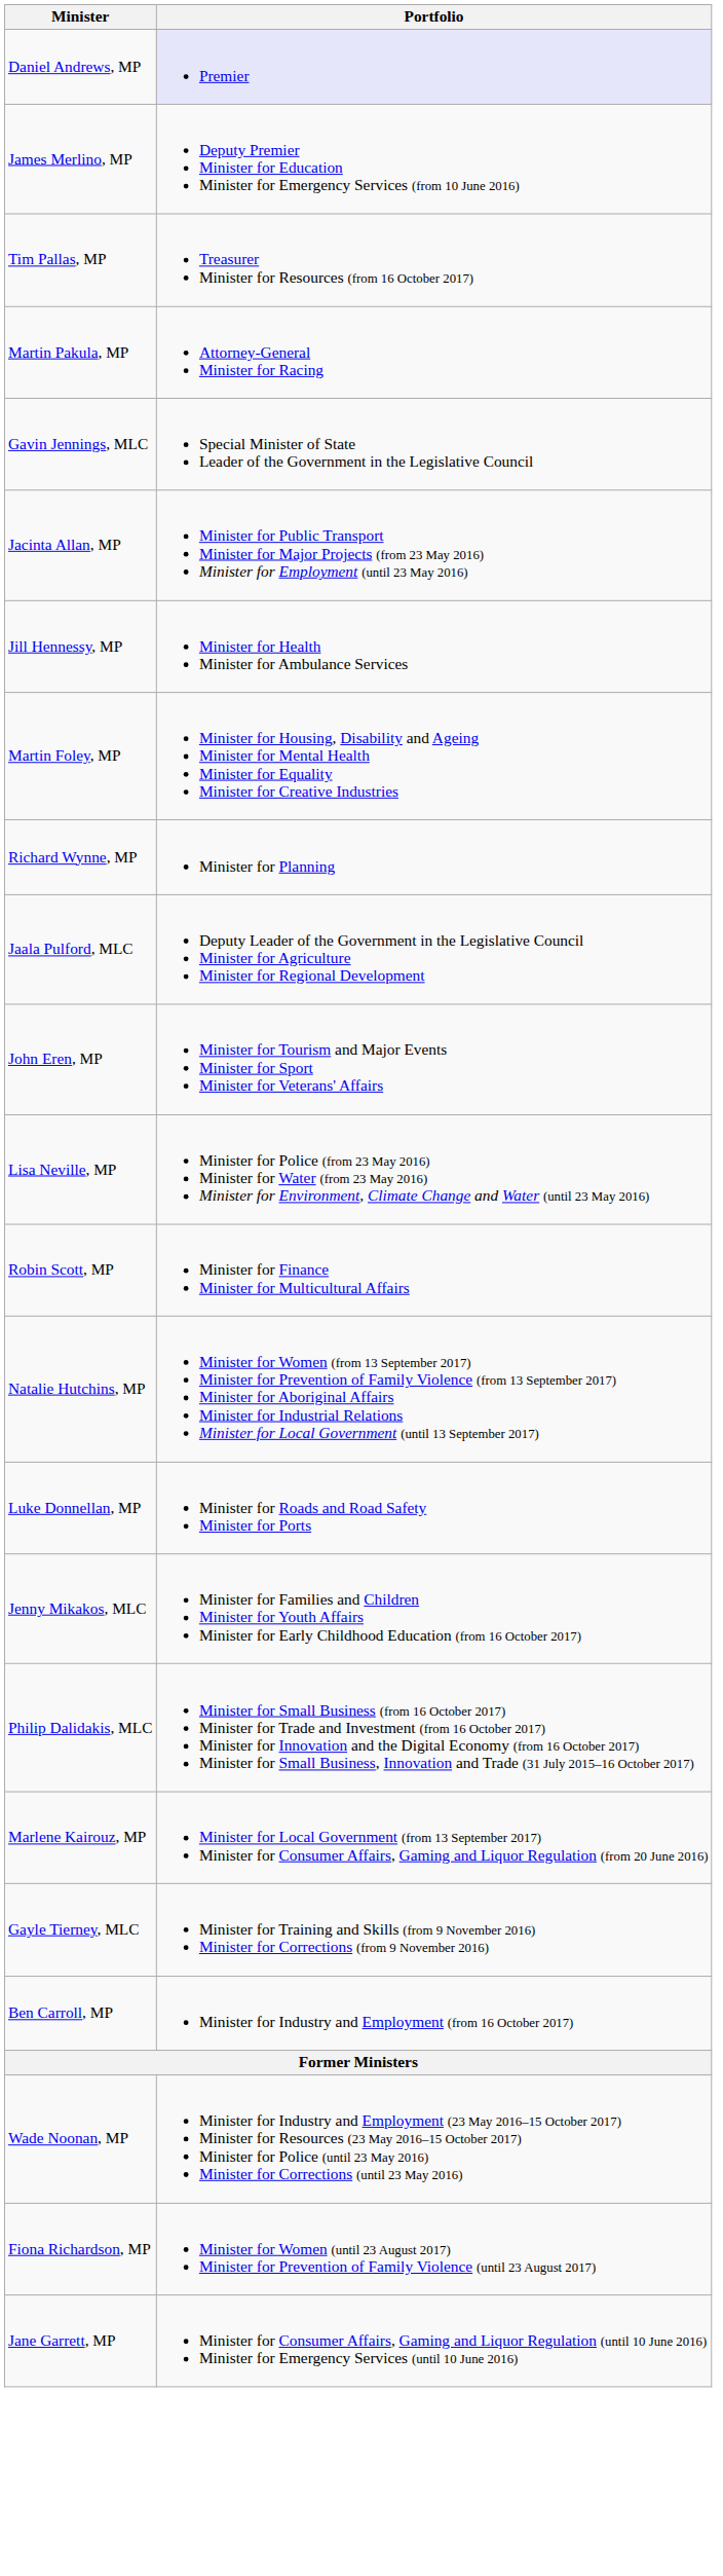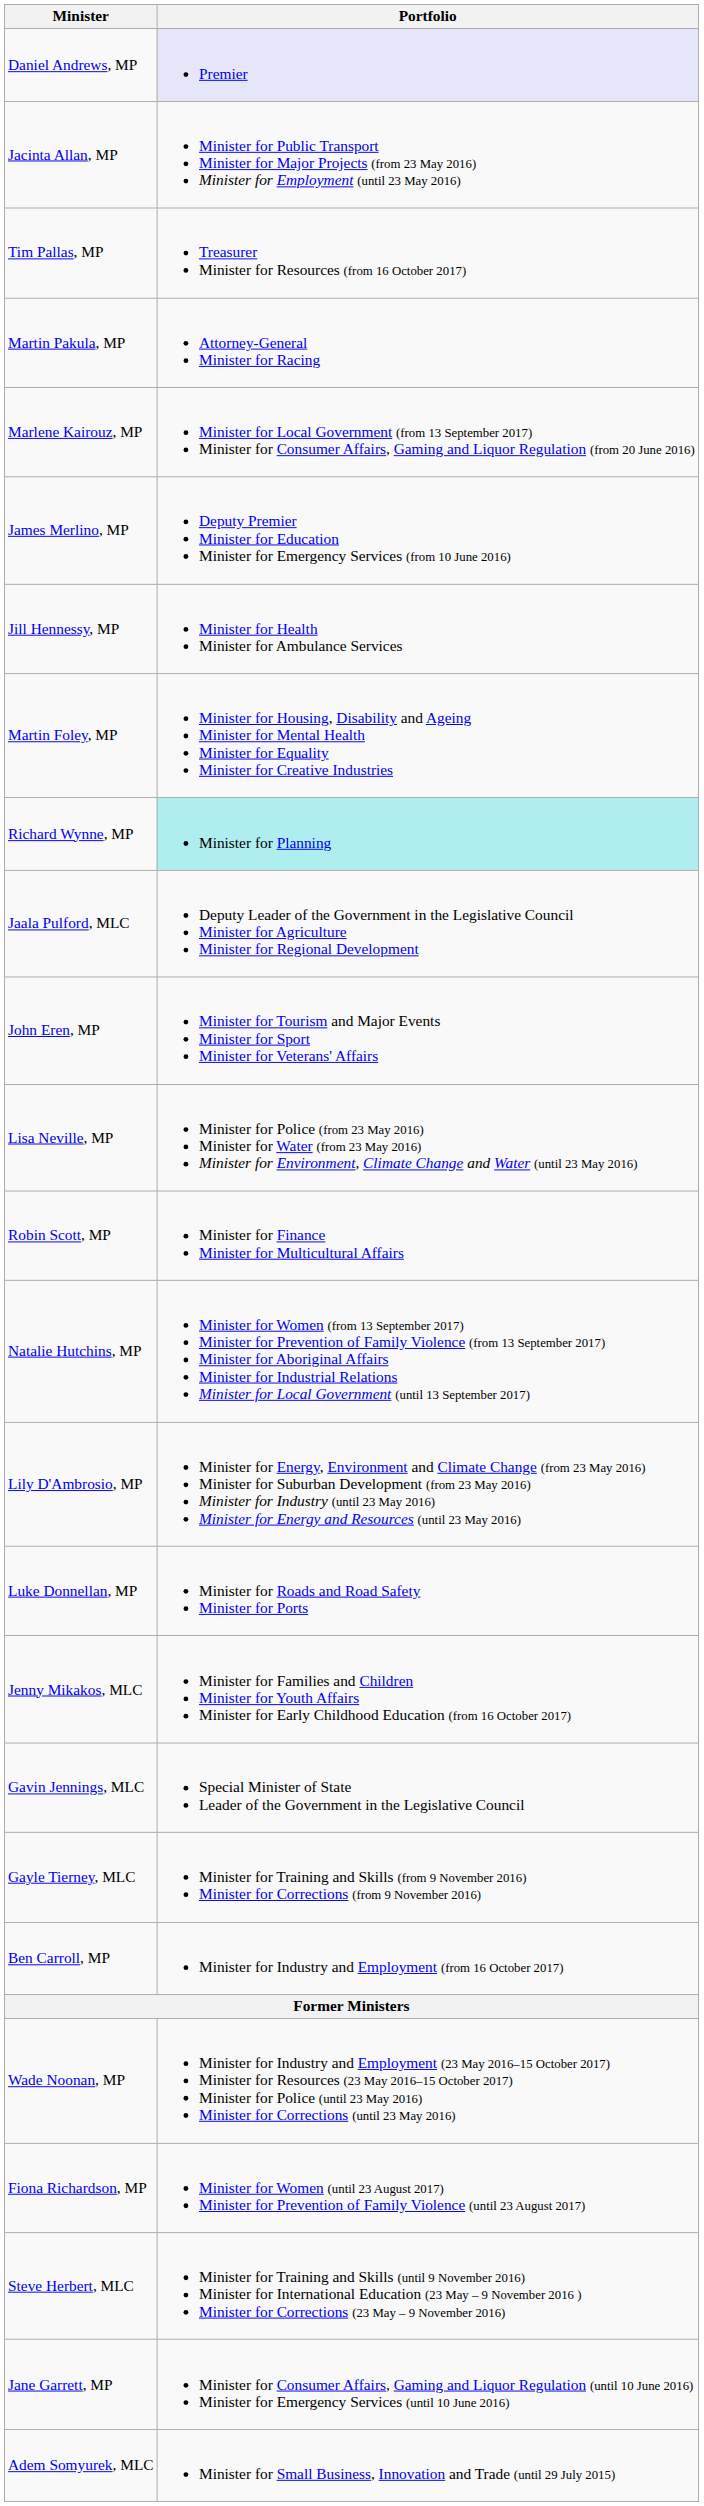 <table class="wikitable">
 <tr>
 <th><strong>Minister</strong></th>
 <th><strong>Portfolio</strong></th>
 </tr>
 <tr>
 <td><a href='#'>Daniel Andrews</a>, MP</td>
 <td style="background: lavender;"><br><ul><li><a href='#'>Premier</a></li></ul></td>
 </tr>
 <tr>
-<td><a href='#'>James Merlino</a>, MP</td>
-<td><br><ul><li><a href='#'>Deputy Premier</a></li><li><a href='#'>Minister for Education</a></li><li>Minister for Emergency Services <small>(from 10 June 2016)</small></li></ul></td>
+<td><a href='#'>Jacinta Allan</a>, MP</td>
+<td><br><ul><li><a href='#'>Minister for Public Transport</a></li><li><a href='#'>Minister for Major Projects</a> <small>(from 23 May 2016)</small></li><li><em>Minister for <a href='#'>Employment</a></em> <small>(until 23 May 2016)</small></li></ul></td>
 </tr>
 <tr>
 <td><a href='#'>Tim Pallas</a>, MP</td>
 <td><br><ul><li><a href='#'>Treasurer</a></li><li>Minister for Resources <small>(from 16 October 2017)</small></li></ul></td>
 </tr>
 <tr>
 <td><a href='#'>Martin Pakula</a>, MP</td>
 <td><br><ul><li><a href='#'>Attorney-General</a></li><li><a href='#'>Minister for Racing</a></li></ul></td>
 </tr>
 <tr>
-<td><a href='#'>Gavin Jennings</a>, MLC</td>
-<td><br><ul><li>Special Minister of State</li><li>Leader of the Government in the Legislative Council</li></ul></td>
+<td><a href='#'>Marlene Kairouz</a>, MP</td>
+<td><br><ul><li><a href='#'>Minister for Local Government</a> <small>(from 13 September 2017)</small></li><li>Minister for <a href='#'>Consumer Affairs</a>, <a href='#'>Gaming and Liquor Regulation</a> <small>(from 20 June 2016)</small></li></ul></td>
 </tr>
 <tr>
-<td><a href='#'>Jacinta Allan</a>, MP</td>
-<td><br><ul><li><a href='#'>Minister for Public Transport</a></li><li><a href='#'>Minister for Major Projects</a> <small>(from 23 May 2016)</small></li><li><em>Minister for <a href='#'>Employment</a></em> <small>(until 23 May 2016)</small></li></ul></td>
+<td><a href='#'>James Merlino</a>, MP</td>
+<td><br><ul><li><a href='#'>Deputy Premier</a></li><li><a href='#'>Minister for Education</a></li><li>Minister for Emergency Services <small>(from 10 June 2016)</small></li></ul></td>
 </tr>
 <tr>
 <td><a href='#'>Jill Hennessy</a>, MP</td>
 <td><br><ul><li><a href='#'>Minister for Health</a></li><li>Minister for Ambulance Services</li></ul></td>
 </tr>
 <tr>
 <td><a href='#'>Martin Foley</a>, MP</td>
 <td><br><ul><li><a href='#'>Minister for Housing</a>, <a href='#'>Disability</a> and <a href='#'>Ageing</a></li><li><a href='#'>Minister for Mental Health</a></li><li><a href='#'>Minister for Equality</a></li><li><a href='#'>Minister for Creative Industries</a></li></ul></td>
 </tr>
 <tr>
 <td><a href='#'>Richard Wynne</a>, MP</td>
-<td><br><ul><li>Minister for <a href='#'>Planning</a></li></ul></td>
+<td style="background: paleturquoise;"><br><ul><li>Minister for <a href='#'>Planning</a></li></ul></td>
 </tr>
 <tr>
 <td><a href='#'>Jaala Pulford</a>, MLC</td>
 <td><br><ul><li>Deputy Leader of the Government in the Legislative Council</li><li><a href='#'>Minister for Agriculture</a></li><li><a href='#'>Minister for Regional Development</a></li></ul></td>
 </tr>
 <tr>
 <td><a href='#'>John Eren</a>, MP</td>
 <td><br><ul><li><a href='#'>Minister for Tourism</a> and Major Events</li><li><a href='#'>Minister for Sport</a></li><li><a href='#'>Minister for Veterans' Affairs</a></li></ul></td>
 </tr>
 <tr>
 <td><a href='#'>Lisa Neville</a>, MP</td>
 <td><br><ul><li>Minister for Police <small>(from 23 May 2016)</small></li><li>Minister for <a href='#'>Water</a> <small>(from 23 May 2016)</small></li><li><em>Minister for <a href='#'>Environment</a>, <a href='#'>Climate Change</a> and <a href='#'>Water</a></em> <small>(until 23 May 2016)</small></li></ul></td>
 </tr>
 <tr>
 <td><a href='#'>Robin Scott</a>, MP</td>
 <td><br><ul><li>Minister for <a href='#'>Finance</a></li><li><a href='#'>Minister for Multicultural Affairs</a></li></ul></td>
 </tr>
 <tr>
 <td><a href='#'>Natalie Hutchins</a>, MP</td>
 <td><br><ul><li><a href='#'>Minister for Women</a> <small>(from 13 September 2017)</small></li><li><a href='#'>Minister for Prevention of Family Violence</a> <small>(from 13 September 2017)</small></li><li><a href='#'>Minister for Aboriginal Affairs</a></li><li><a href='#'>Minister for Industrial Relations</a></li><li><em><a href='#'>Minister for Local Government</a></em> <small>(until 13 September 2017)</small></li></ul></td>
 </tr>
 <tr>
+<td><a href='#'>Lily D'Ambrosio</a>, MP</td>
+<td><br><ul><li>Minister for <a href='#'>Energy</a>, <a href='#'>Environment</a> and <a href='#'>Climate Change</a> <small>(from 23 May 2016)</small></li><li>Minister for Suburban Development <small>(from 23 May 2016)</small></li><li><em>Minister for Industry</em> <small>(until 23 May 2016)</small></li><li><em><a href='#'>Minister for Energy and Resources</a></em> <small>(until 23 May 2016)</small></li></ul></td>
+</tr>
+<tr>
 <td><a href='#'>Luke Donnellan</a>, MP</td>
 <td><br><ul><li>Minister for <a href='#'>Roads and Road Safety</a></li><li><a href='#'>Minister for Ports</a></li></ul></td>
 </tr>
 <tr>
 <td><a href='#'>Jenny Mikakos</a>, MLC</td>
 <td><br><ul><li>Minister for Families and <a href='#'>Children</a></li><li><a href='#'>Minister for Youth Affairs</a></li><li>Minister for Early Childhood Education <small>(from 16 October 2017)</small></li></ul></td>
 </tr>
 <tr>
-<td><a href='#'>Philip Dalidakis</a>, MLC</td>
-<td><br><ul><li><a href='#'>Minister for Small Business</a> <small>(from 16 October 2017)</small></li><li>Minister for Trade and Investment <small>(from 16 October 2017)</small></li><li>Minister for <a href='#'>Innovation</a> and the Digital Economy <small>(from 16 October 2017)</small></li><li>Minister for <a href='#'>Small Business</a>, <a href='#'>Innovation</a> and Trade <small>(31 July 2015–16 October 2017)</small></li></ul></td>
-</tr>
-<tr>
-<td><a href='#'>Marlene Kairouz</a>, MP</td>
-<td><br><ul><li><a href='#'>Minister for Local Government</a> <small>(from 13 September 2017)</small></li><li>Minister for <a href='#'>Consumer Affairs</a>, <a href='#'>Gaming and Liquor Regulation</a> <small>(from 20 June 2016)</small></li></ul></td>
+<td><a href='#'>Gavin Jennings</a>, MLC</td>
+<td><br><ul><li>Special Minister of State</li><li>Leader of the Government in the Legislative Council</li></ul></td>
 </tr>
 <tr>
 <td><a href='#'>Gayle Tierney</a>, MLC</td>
 <td><br><ul><li>Minister for Training and Skills <small>(from 9 November 2016)</small></li><li><a href='#'>Minister for Corrections</a> <small>(from 9 November 2016)</small></li></ul></td>
 </tr>
 <tr>
 <td><a href='#'>Ben Carroll</a>, MP</td>
 <td><br><ul><li>Minister for Industry and <a href='#'>Employment</a> <small>(from 16 October 2017)</small></li></ul></td>
 </tr>
 <tr>
 <th colspan="2">Former Ministers</th>
 </tr>
 <tr>
 <td><a href='#'>Wade Noonan</a>, MP</td>
 <td><br><ul><li>Minister for Industry and <a href='#'>Employment</a> <small>(23 May 2016–15 October 2017)</small></li><li>Minister for Resources <small>(23 May 2016–15 October 2017)</small></li><li>Minister for Police <small>(until 23 May 2016)</small></li><li><a href='#'>Minister for Corrections</a> <small>(until 23 May 2016)</small></li></ul></td>
 </tr>
 <tr>
 <td><a href='#'>Fiona Richardson</a>, MP</td>
 <td><br><ul><li><a href='#'>Minister for Women</a> <small>(until 23 August 2017)</small></li><li><a href='#'>Minister for Prevention of Family Violence</a> <small>(until 23 August 2017)</small></li></ul></td>
 </tr>
 <tr>
+<td><a href='#'>Steve Herbert</a>, MLC</td>
+<td><br><ul><li>Minister for Training and Skills <small>(until 9 November 2016)</small></li><li>Minister for International Education <small>(23 May – 9 November 2016 )</small></li><li><a href='#'>Minister for Corrections</a> <small>(23 May – 9 November 2016)</small></li></ul></td>
+</tr>
+<tr>
 <td><a href='#'>Jane Garrett</a>, MP</td>
 <td><br><ul><li>Minister for <a href='#'>Consumer Affairs</a>, <a href='#'>Gaming and Liquor Regulation</a> <small>(until 10 June 2016)</small></li><li>Minister for Emergency Services <small>(until 10 June 2016)</small></li></ul></td>
 </tr>
+<tr>
+<td><a href='#'>Adem Somyurek</a>, MLC</td>
+<td><br><ul><li>Minister for <a href='#'>Small Business</a>, <a href='#'>Innovation</a> and Trade <small>(until 29 July 2015)</small></li></ul></td>
+</tr>
 </table>
